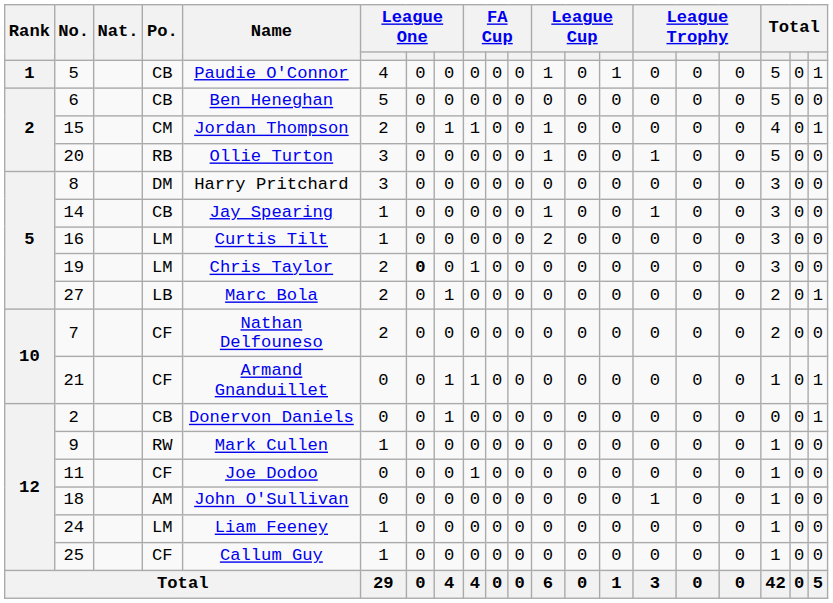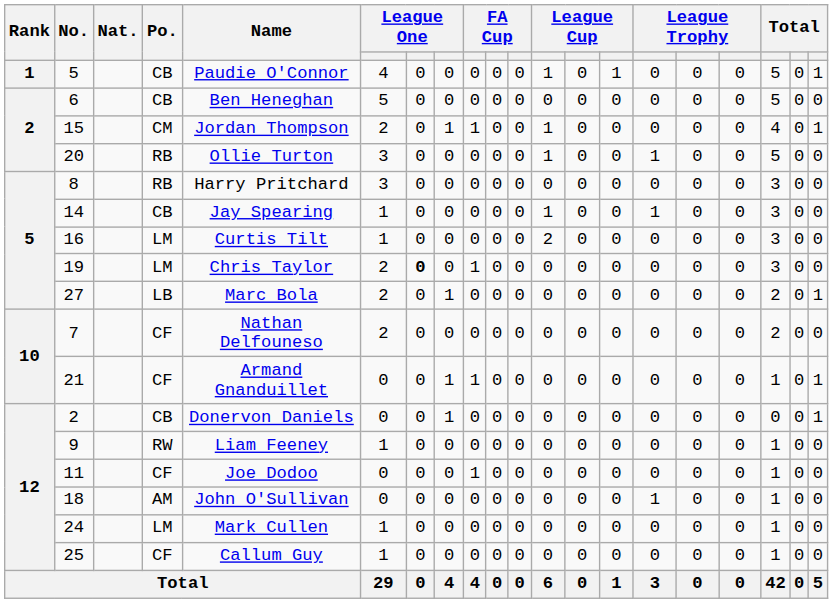 <table class="wikitable" style="text-align:center; font-size:95%; width:95%;">
 <tr>
 <th rowspan=2>Rank</th>
 <th rowspan=2>No.</th>
 <th rowspan=2>Nat.</th>
 <th rowspan=2>Po.</th>
 <th rowspan=2>Name</th>
 <th colspan=3><a href='#'>League One</a></th>
 <th colspan=3><a href='#'>FA Cup</a></th>
 <th colspan=3><a href='#'>League Cup</a></th>
 <th colspan=3><a href='#'>League Trophy</a></th>
 <th colspan=3>Total</th>
 </tr>
 <tr>
 <th></th>
 <th></th>
 <th></th>
 <th></th>
 <th></th>
 <th></th>
 <th></th>
 <th></th>
 <th></th>
 <th></th>
 <th></th>
 <th></th>
 <th></th>
 <th></th>
 <th></th>
 </tr>
 <tr>
 <th rowspan=1>1</th>
 <td>5</td>
 <td></td>
 <td>CB</td>
 <td><a href='#'>Paudie O'Connor</a></td>
 <td>4</td>
 <td>0</td>
 <td>0</td>
 <td>0</td>
 <td>0</td>
 <td>0</td>
 <td>1</td>
 <td>0</td>
 <td>1</td>
 <td>0</td>
 <td>0</td>
 <td>0</td>
 <td>5</td>
 <td>0</td>
 <td>1</td>
 </tr>
 <tr>
 <th rowspan=3>2</th>
 <td>6</td>
 <td></td>
 <td>CB</td>
 <td><a href='#'>Ben Heneghan</a></td>
 <td>5</td>
 <td>0</td>
 <td>0</td>
 <td>0</td>
 <td>0</td>
 <td>0</td>
 <td>0</td>
 <td>0</td>
 <td>0</td>
 <td>0</td>
 <td>0</td>
 <td>0</td>
 <td>5</td>
 <td>0</td>
 <td>0</td>
 </tr>
 <tr>
 <td>15</td>
 <td></td>
 <td>CM</td>
 <td><a href='#'>Jordan Thompson</a></td>
 <td>2</td>
 <td>0</td>
 <td>1</td>
 <td>1</td>
 <td>0</td>
 <td>0</td>
 <td>1</td>
 <td>0</td>
 <td>0</td>
 <td>0</td>
 <td>0</td>
 <td>0</td>
 <td>4</td>
 <td>0</td>
 <td>1</td>
 </tr>
 <tr>
 <td>20</td>
 <td></td>
 <td>RB</td>
 <td><a href='#'>Ollie Turton</a></td>
 <td>3</td>
 <td>0</td>
 <td>0</td>
 <td>0</td>
 <td>0</td>
 <td>0</td>
 <td>1</td>
 <td>0</td>
 <td>0</td>
 <td>1</td>
 <td>0</td>
 <td>0</td>
 <td>5</td>
 <td>0</td>
 <td>0</td>
 </tr>
 <tr>
 <th rowspan=5>5</th>
 <td>8</td>
 <td></td>
-<td>DM</td>
+<td>RB</td>
 <td>Harry Pritchard</td>
 <td>3</td>
 <td>0</td>
 <td>0</td>
 <td>0</td>
 <td>0</td>
 <td>0</td>
 <td>0</td>
 <td>0</td>
 <td>0</td>
 <td>0</td>
 <td>0</td>
 <td>0</td>
 <td>3</td>
 <td>0</td>
 <td>0</td>
 </tr>
 <tr>
 <td>14</td>
 <td></td>
 <td>CB</td>
 <td><a href='#'>Jay Spearing</a></td>
 <td>1</td>
 <td>0</td>
 <td>0</td>
 <td>0</td>
 <td>0</td>
 <td>0</td>
 <td>1</td>
 <td>0</td>
 <td>0</td>
 <td>1</td>
 <td>0</td>
 <td>0</td>
 <td>3</td>
 <td>0</td>
 <td>0</td>
 </tr>
 <tr>
 <td>16</td>
 <td></td>
 <td>LM</td>
 <td><a href='#'>Curtis Tilt</a></td>
 <td>1</td>
 <td>0</td>
 <td>0</td>
 <td>0</td>
 <td>0</td>
 <td>0</td>
 <td>2</td>
 <td>0</td>
 <td>0</td>
 <td>0</td>
 <td>0</td>
 <td>0</td>
 <td>3</td>
 <td>0</td>
 <td>0</td>
 </tr>
 <tr>
 <td>19</td>
 <td></td>
 <td>LM</td>
 <td><a href='#'>Chris Taylor</a></td>
 <td>2</td>
 <td><strong>0</strong></td>
 <td>0</td>
 <td>1</td>
 <td>0</td>
 <td>0</td>
 <td>0</td>
 <td>0</td>
 <td>0</td>
 <td>0</td>
 <td>0</td>
 <td>0</td>
 <td>3</td>
 <td>0</td>
 <td>0</td>
 </tr>
 <tr>
 <td>27</td>
 <td></td>
 <td>LB</td>
 <td><a href='#'>Marc Bola</a></td>
 <td>2</td>
 <td>0</td>
 <td>1</td>
 <td>0</td>
 <td>0</td>
 <td>0</td>
 <td>0</td>
 <td>0</td>
 <td>0</td>
 <td>0</td>
 <td>0</td>
 <td>0</td>
 <td>2</td>
 <td>0</td>
 <td>1</td>
 </tr>
 <tr>
 <th rowspan=2>10</th>
 <td>7</td>
 <td></td>
 <td>CF</td>
 <td><a href='#'>Nathan Delfouneso</a></td>
 <td>2</td>
 <td>0</td>
 <td>0</td>
 <td>0</td>
 <td>0</td>
 <td>0</td>
 <td>0</td>
 <td>0</td>
 <td>0</td>
 <td>0</td>
 <td>0</td>
 <td>0</td>
 <td>2</td>
 <td>0</td>
 <td>0</td>
 </tr>
 <tr>
 <td>21</td>
 <td></td>
 <td>CF</td>
 <td><a href='#'>Armand Gnanduillet</a></td>
 <td>0</td>
 <td>0</td>
 <td>1</td>
 <td>1</td>
 <td>0</td>
 <td>0</td>
 <td>0</td>
 <td>0</td>
 <td>0</td>
 <td>0</td>
 <td>0</td>
 <td>0</td>
 <td>1</td>
 <td>0</td>
 <td>1</td>
 </tr>
 <tr>
 <th rowspan=6>12</th>
 <td>2</td>
 <td></td>
 <td>CB</td>
 <td><a href='#'>Donervon Daniels</a></td>
 <td>0</td>
 <td>0</td>
 <td>1</td>
 <td>0</td>
 <td>0</td>
 <td>0</td>
 <td>0</td>
 <td>0</td>
 <td>0</td>
 <td>0</td>
 <td>0</td>
 <td>0</td>
 <td>0</td>
 <td>0</td>
 <td>1</td>
 </tr>
 <tr>
 <td>9</td>
 <td></td>
 <td>RW</td>
-<td><a href='#'>Mark Cullen</a></td>
+<td><a href='#'>Liam Feeney</a></td>
 <td>1</td>
 <td>0</td>
 <td>0</td>
 <td>0</td>
 <td>0</td>
 <td>0</td>
 <td>0</td>
 <td>0</td>
 <td>0</td>
 <td>0</td>
 <td>0</td>
 <td>0</td>
 <td>1</td>
 <td>0</td>
 <td>0</td>
 </tr>
 <tr>
 <td>11</td>
 <td></td>
 <td>CF</td>
 <td><a href='#'>Joe Dodoo</a></td>
 <td>0</td>
 <td>0</td>
 <td>0</td>
 <td>1</td>
 <td>0</td>
 <td>0</td>
 <td>0</td>
 <td>0</td>
 <td>0</td>
 <td>0</td>
 <td>0</td>
 <td>0</td>
 <td>1</td>
 <td>0</td>
 <td>0</td>
 </tr>
 <tr>
 <td>18</td>
 <td></td>
 <td>AM</td>
 <td><a href='#'>John O'Sullivan</a></td>
 <td>0</td>
 <td>0</td>
 <td>0</td>
 <td>0</td>
 <td>0</td>
 <td>0</td>
 <td>0</td>
 <td>0</td>
 <td>0</td>
 <td>1</td>
 <td>0</td>
 <td>0</td>
 <td>1</td>
 <td>0</td>
 <td>0</td>
 </tr>
 <tr>
 <td>24</td>
 <td></td>
 <td>LM</td>
-<td><a href='#'>Liam Feeney</a></td>
+<td><a href='#'>Mark Cullen</a></td>
 <td>1</td>
 <td>0</td>
 <td>0</td>
 <td>0</td>
 <td>0</td>
 <td>0</td>
 <td>0</td>
 <td>0</td>
 <td>0</td>
 <td>0</td>
 <td>0</td>
 <td>0</td>
 <td>1</td>
 <td>0</td>
 <td>0</td>
 </tr>
 <tr>
 <td>25</td>
 <td></td>
 <td>CF</td>
 <td><a href='#'>Callum Guy</a></td>
 <td>1</td>
 <td>0</td>
 <td>0</td>
 <td>0</td>
 <td>0</td>
 <td>0</td>
 <td>0</td>
 <td>0</td>
 <td>0</td>
 <td>0</td>
 <td>0</td>
 <td>0</td>
 <td>1</td>
 <td>0</td>
 <td>0</td>
 </tr>
 <tr>
 <th colspan=5>Total</th>
 <th>29</th>
 <th>0</th>
 <th>4</th>
 <th>4</th>
 <th>0</th>
 <th>0</th>
 <th>6</th>
 <th>0</th>
 <th>1</th>
 <th>3</th>
 <th>0</th>
 <th>0</th>
 <th>42</th>
 <th>0</th>
 <th>5</th>
 </tr>
 </table>
